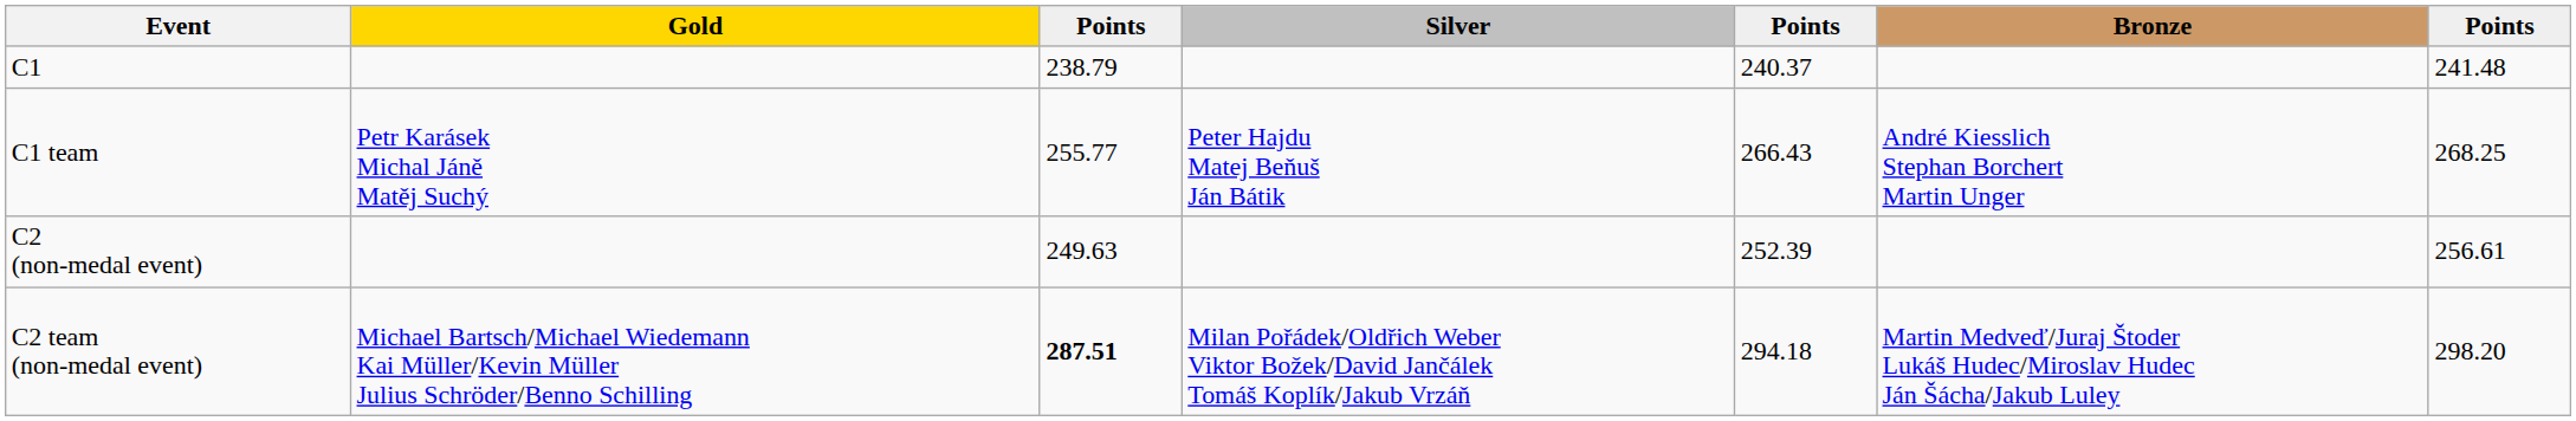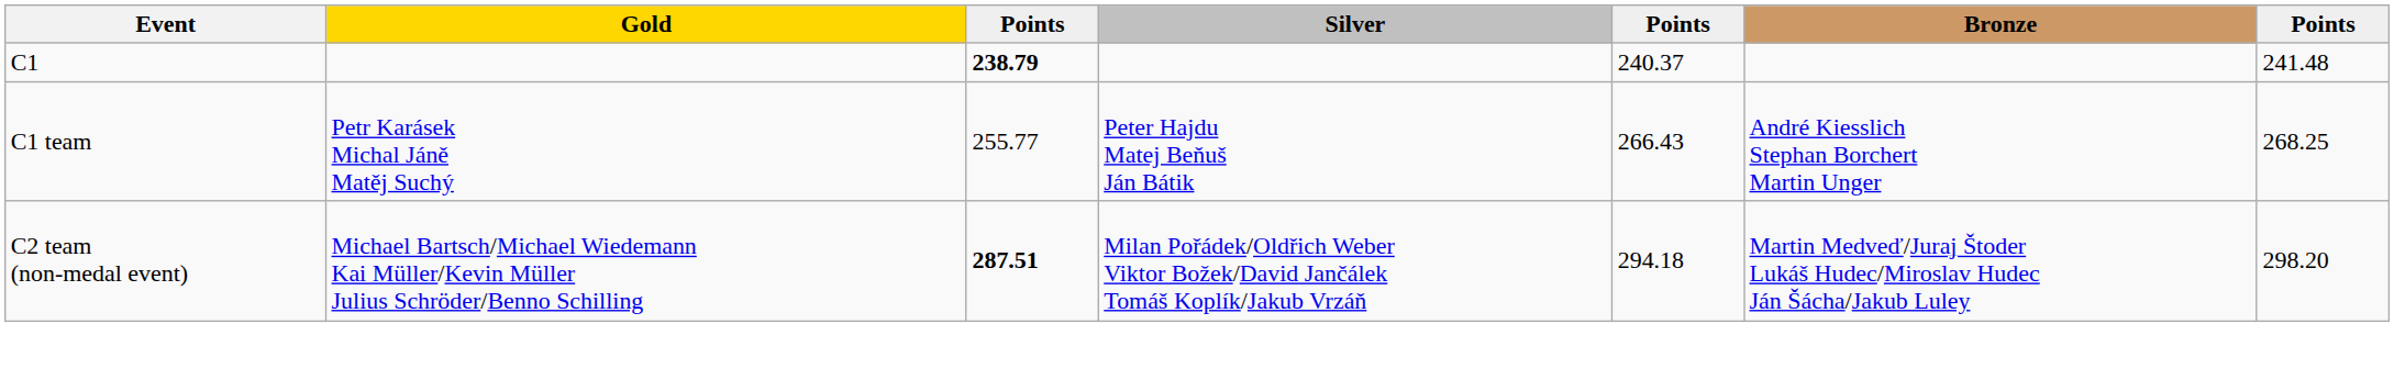 <table class="wikitable" width=100%>
 <tr>
 <th>Event</th>
 <td align=center bgcolor="gold"><strong>Gold</strong></td>
 <td align=center bgcolor="EFEFEF"><strong>Points</strong></td>
 <td align=center bgcolor="silver"><strong>Silver</strong></td>
 <td align=center bgcolor="EFEFEF"><strong>Points</strong></td>
 <td align=center bgcolor="CC9966"><strong>Bronze</strong></td>
 <td align=center bgcolor="EFEFEF"><strong>Points</strong></td>
 </tr>
 <tr>
 <td>C1</td>
 <td></td>
-<td>238.79</td>
+<td><strong>238.79</strong></td>
 <td></td>
 <td>240.37</td>
 <td></td>
 <td>241.48</td>
 </tr>
 <tr>
 <td>C1 team</td>
 <td><br><a href='#'>Petr Karásek</a><br><a href='#'>Michal Jáně</a><br><a href='#'>Matěj Suchý</a></td>
 <td>255.77</td>
 <td><br><a href='#'>Peter Hajdu</a><br><a href='#'>Matej Beňuš</a><br><a href='#'>Ján Bátik</a></td>
 <td>266.43</td>
 <td><br><a href='#'>André Kiesslich</a><br><a href='#'>Stephan Borchert</a><br><a href='#'>Martin Unger</a></td>
 <td>268.25</td>
 </tr>
 <tr>
-<td>C2<br>(non-medal event)</td>
-<td></td>
-<td>249.63</td>
-<td></td>
-<td>252.39</td>
-<td></td>
-<td>256.61</td>
-</tr>
-<tr>
 <td>C2 team<br>(non-medal event)</td>
 <td><br><a href='#'>Michael Bartsch</a>/<a href='#'>Michael Wiedemann</a><br><a href='#'>Kai Müller</a>/<a href='#'>Kevin Müller</a><br><a href='#'>Julius Schröder</a>/<a href='#'>Benno Schilling</a></td>
 <td><strong>287.51</strong></td>
 <td><br><a href='#'>Milan Pořádek</a>/<a href='#'>Oldřich Weber</a><br><a href='#'>Viktor Božek</a>/<a href='#'>David Jančálek</a><br><a href='#'>Tomáš Koplík</a>/<a href='#'>Jakub Vrzáň</a></td>
 <td>294.18</td>
 <td><br><a href='#'>Martin Medveď</a>/<a href='#'>Juraj Štoder</a><br><a href='#'>Lukáš Hudec</a>/<a href='#'>Miroslav Hudec</a><br><a href='#'>Ján Šácha</a>/<a href='#'>Jakub Luley</a></td>
 <td>298.20</td>
 </tr>
 </table>
